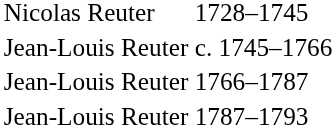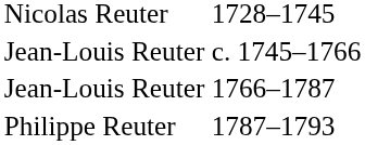 <table>
 <tr>
 <td>Nicolas Reuter</td>
 <td>1728–1745</td>
 </tr>
 <tr>
 <td>Jean-Louis Reuter</td>
 <td>c. 1745–1766</td>
 </tr>
 <tr>
 <td>Jean-Louis Reuter</td>
 <td>1766–1787</td>
 </tr>
 <tr>
-<td>Jean-Louis Reuter</td>
+<td>Philippe Reuter</td>
 <td>1787–1793</td>
 </tr>
 </table>
